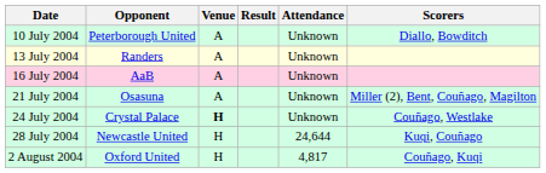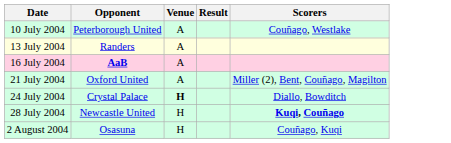 <table class="wikitable sortable" style="font-size:100%; text-align:center">
 <tr>
 <th>Date</th>
 <th>Opponent</th>
 <th>Venue</th>
 <th>Result</th>
-<th>Attendance</th>
 <th>Scorers</th>
 </tr>
 <tr style="background-color: #d0ffe3;">
 <td>10 July 2004</td>
 <td> <a href='#'>Peterborough United</a></td>
 <td>A</td>
 <td></td>
-<td>Unknown</td>
-<td><a href='#'>Diallo</a>, <a href='#'>Bowditch</a></td>
+<td><a href='#'>Couñago</a>, <a href='#'>Westlake</a></td>
 </tr>
 <tr style="background-color: #ffffdd;">
 <td>13 July 2004</td>
 <td> <a href='#'>Randers</a></td>
 <td>A</td>
 <td></td>
-<td>Unknown</td>
 <td></td>
 </tr>
 <tr style="background-color: #ffd0e3;">
 <td>16 July 2004</td>
-<td> <a href='#'>AaB</a></td>
+<td><strong> <a href='#'>AaB</a></strong></td>
 <td>A</td>
 <td></td>
-<td>Unknown</td>
 <td></td>
 </tr>
 <tr style="background-color: #d0ffe3;">
 <td>21 July 2004</td>
-<td> <a href='#'>Osasuna</a></td>
+<td> <a href='#'>Oxford United</a></td>
 <td>A</td>
 <td></td>
-<td>Unknown</td>
 <td><a href='#'>Miller</a> (2), <a href='#'>Bent</a>, <a href='#'>Couñago</a>, <a href='#'>Magilton</a></td>
 </tr>
 <tr style="background-color: #d0ffe3;">
 <td>24 July 2004</td>
 <td> <a href='#'>Crystal Palace</a></td>
 <td><strong>H</strong></td>
 <td></td>
-<td>Unknown</td>
-<td><a href='#'>Couñago</a>, <a href='#'>Westlake</a></td>
+<td><a href='#'>Diallo</a>, <a href='#'>Bowditch</a></td>
 </tr>
 <tr style="background-color: #d0ffe3;">
 <td>28 July 2004</td>
 <td> <a href='#'>Newcastle United</a></td>
 <td>H</td>
 <td></td>
-<td>24,644</td>
-<td><a href='#'>Kuqi</a>, <a href='#'>Couñago</a></td>
+<td><strong><a href='#'>Kuqi</a>, <a href='#'>Couñago</a></strong></td>
 </tr>
 <tr style="background-color: #d0ffe3;">
 <td>2 August 2004</td>
-<td> <a href='#'>Oxford United</a></td>
+<td> <a href='#'>Osasuna</a></td>
 <td>H</td>
 <td></td>
-<td>4,817</td>
 <td><a href='#'>Couñago</a>, <a href='#'>Kuqi</a></td>
 </tr>
 </table>
